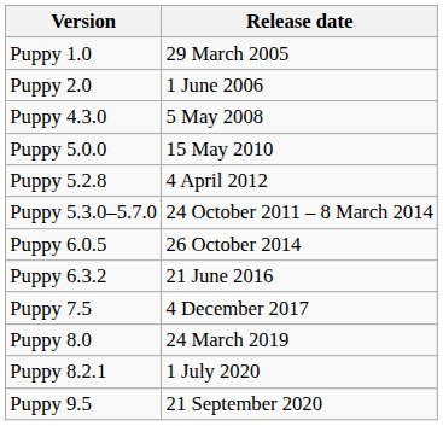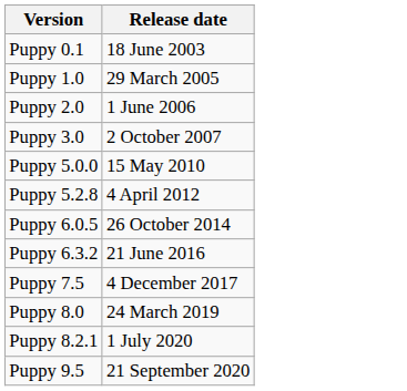 <table class="wikitable">
 <tr>
 <th>Version</th>
 <th>Release date</th>
+</tr>
+<tr>
+<td>Puppy 0.1</td>
+<td>18 June 2003</td>
 </tr>
 <tr>
 <td>Puppy 1.0</td>
 <td>29 March 2005</td>
 </tr>
 <tr>
 <td>Puppy 2.0</td>
 <td>1 June 2006</td>
 </tr>
 <tr>
-<td>Puppy 4.3.0</td>
-<td>5 May 2008</td>
+<td>Puppy 3.0</td>
+<td>2 October 2007</td>
 </tr>
 <tr>
 <td>Puppy 5.0.0</td>
 <td>15 May 2010</td>
 </tr>
 <tr>
 <td>Puppy 5.2.8</td>
 <td>4 April 2012</td>
-</tr>
-<tr>
-<td>Puppy 5.3.0–5.7.0</td>
-<td>24 October 2011 – 8 March 2014</td>
 </tr>
 <tr>
 <td>Puppy 6.0.5</td>
 <td>26 October 2014</td>
 </tr>
 <tr>
 <td>Puppy 6.3.2</td>
 <td>21 June 2016</td>
 </tr>
 <tr>
 <td>Puppy 7.5</td>
 <td>4 December 2017</td>
 </tr>
 <tr>
 <td>Puppy 8.0</td>
 <td>24 March 2019</td>
 </tr>
 <tr>
 <td>Puppy 8.2.1</td>
 <td>1 July 2020</td>
 </tr>
 <tr>
 <td>Puppy 9.5</td>
 <td>21 September 2020</td>
 </tr>
 </table>
